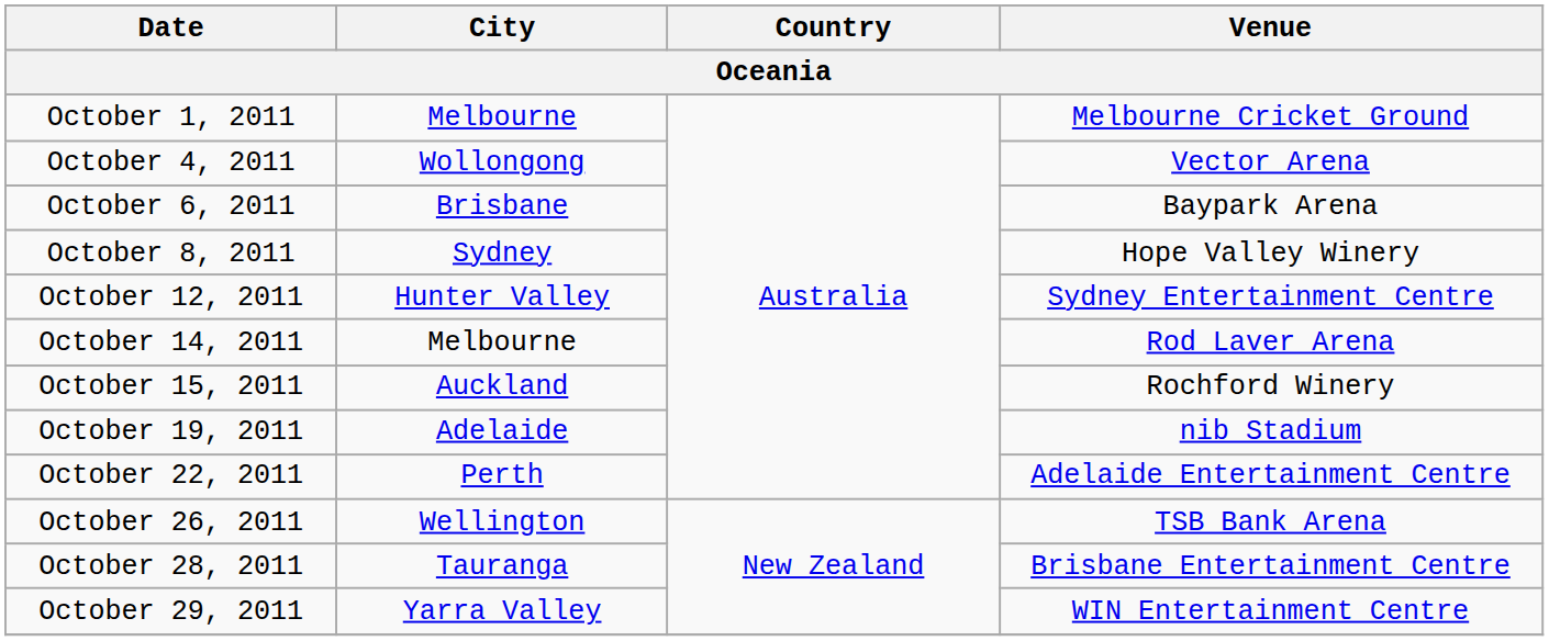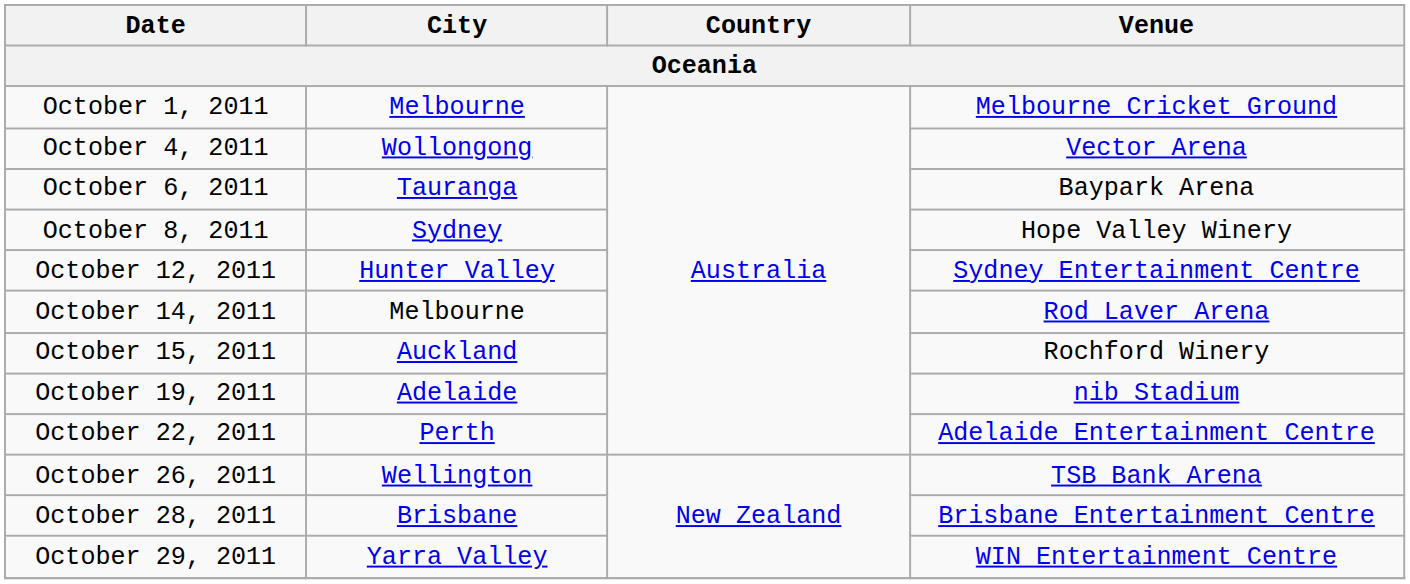 <table class="wikitable" style="text-align:center;">
 <tr>
 <th style="width:150px;">Date</th>
 <th style="width:150px;">City</th>
 <th style="width:150px;">Country</th>
 <th style="width:250px;">Venue</th>
 </tr>
 <tr>
 <th colspan="4">Oceania</th>
 </tr>
 <tr>
 <td>October 1, 2011</td>
 <td><a href='#'>Melbourne</a></td>
 <td rowspan="9"><a href='#'>Australia</a></td>
 <td><a href='#'>Melbourne Cricket Ground</a></td>
 </tr>
 <tr>
 <td>October 4, 2011</td>
 <td><a href='#'>Wollongong</a></td>
 <td><a href='#'>Vector Arena</a></td>
 </tr>
 <tr>
 <td>October 6, 2011</td>
-<td><a href='#'>Brisbane</a></td>
+<td><a href='#'>Tauranga</a></td>
 <td>Baypark Arena</td>
 </tr>
 <tr>
 <td>October 8, 2011</td>
 <td><a href='#'>Sydney</a></td>
 <td>Hope Valley Winery</td>
 </tr>
 <tr>
 <td>October 12, 2011</td>
 <td><a href='#'>Hunter Valley</a></td>
 <td><a href='#'>Sydney Entertainment Centre</a></td>
 </tr>
 <tr>
 <td>October 14, 2011</td>
 <td>Melbourne</td>
 <td><a href='#'>Rod Laver Arena</a></td>
 </tr>
 <tr>
 <td>October 15, 2011</td>
 <td><a href='#'>Auckland</a></td>
 <td>Rochford Winery</td>
 </tr>
 <tr>
 <td>October 19, 2011</td>
 <td><a href='#'>Adelaide</a></td>
 <td><a href='#'>nib Stadium</a></td>
 </tr>
 <tr>
 <td>October 22, 2011</td>
 <td><a href='#'>Perth</a></td>
 <td><a href='#'>Adelaide Entertainment Centre</a></td>
 </tr>
 <tr>
 <td>October 26, 2011</td>
 <td><a href='#'>Wellington</a></td>
 <td rowspan="3"><a href='#'>New Zealand</a></td>
 <td><a href='#'>TSB Bank Arena</a></td>
 </tr>
 <tr>
 <td>October 28, 2011</td>
-<td><a href='#'>Tauranga</a></td>
+<td><a href='#'>Brisbane</a></td>
 <td><a href='#'>Brisbane Entertainment Centre</a></td>
 </tr>
 <tr>
 <td>October 29, 2011</td>
 <td><a href='#'>Yarra Valley</a></td>
 <td><a href='#'>WIN Entertainment Centre</a></td>
 </tr>
 <tr>
 </tr>
 </table>
